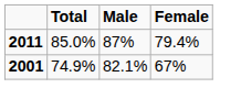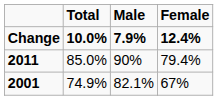 <table class="wikitable">
 <tr>
 <td></td>
 <td><strong>Total</strong></td>
 <td><strong>Male</strong></td>
 <td><strong>Female</strong></td>
 </tr>
 <tr>
+<td><strong>Change</strong></td>
+<td><strong>10.0%</strong></td>
+<td><strong>7.9%</strong></td>
+<td><strong>12.4%</strong></td>
+</tr>
+<tr>
 <td><strong>2011</strong></td>
 <td>85.0%</td>
-<td>87%</td>
+<td>90%</td>
 <td>79.4%</td>
 </tr>
 <tr>
 <td><strong>2001</strong></td>
 <td>74.9%</td>
 <td>82.1%</td>
 <td>67%</td>
 </tr>
 </table>
